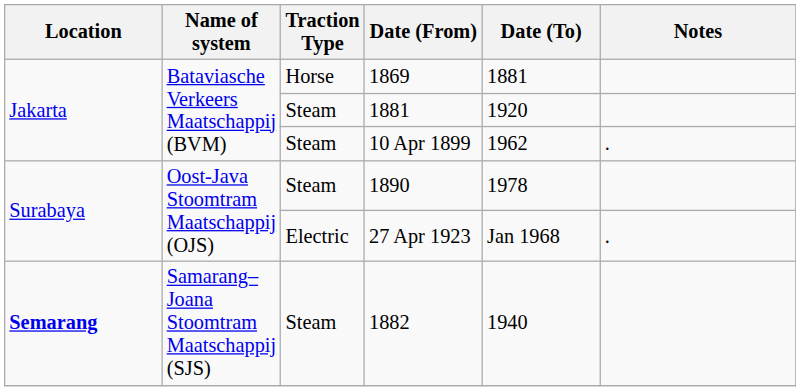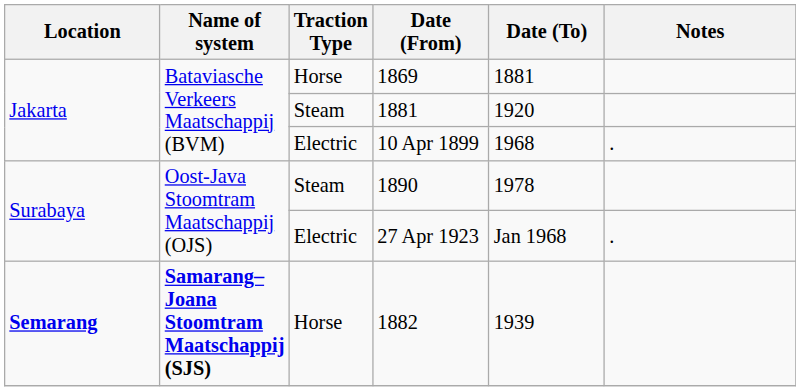 <table class="wikitable" width=100%>
 <tr>
 <th width=20%>Location</th>
 <th width=15%>Name of system</th>
 <th width=10%>Traction<br>Type</th>
 <th width=15%>Date (From)</th>
 <th width=15%>Date (To)</th>
 <th width=25%>Notes</th>
 </tr>
 <tr>
 <td rowspan="3"><a href='#'>Jakarta</a></td>
 <td rowspan="3"><a href='#'>Bataviasche Verkeers Maatschappij</a> (BVM)</td>
 <td>Horse</td>
 <td>1869</td>
 <td>1881</td>
 <td> </td>
 </tr>
 <tr>
 <td>Steam</td>
 <td>1881</td>
 <td>1920</td>
 <td> </td>
 </tr>
 <tr>
-<td>Steam</td>
+<td>Electric</td>
 <td>10 Apr 1899</td>
-<td>1962</td>
+<td>1968</td>
 <td>.</td>
 </tr>
 <tr>
 <td rowspan="2"><a href='#'>Surabaya</a></td>
 <td rowspan="2"><a href='#'>Oost-Java Stoomtram Maatschappij</a> (OJS)</td>
 <td>Steam</td>
 <td>1890</td>
 <td>1978</td>
 <td> </td>
 </tr>
 <tr>
 <td>Electric</td>
 <td>27 Apr 1923</td>
 <td>Jan 1968</td>
 <td>.</td>
 </tr>
 <tr>
 <td rowspan="1"><strong><a href='#'>Semarang</a></strong></td>
-<td rowspan="1"><a href='#'>Samarang–Joana Stoomtram Maatschappij</a> (SJS)</td>
-<td>Steam</td>
+<td rowspan="1"><strong><a href='#'>Samarang–Joana Stoomtram Maatschappij</a> (SJS)</strong></td>
+<td>Horse</td>
 <td>1882</td>
-<td>1940</td>
+<td>1939</td>
 <td></td>
 </tr>
 <tr>
 </tr>
 </table>
